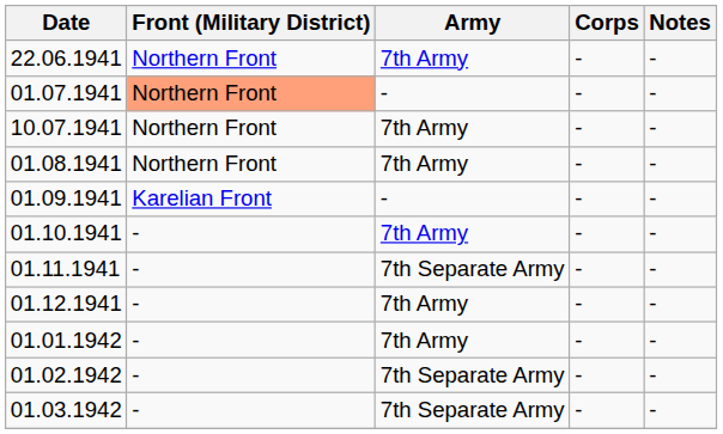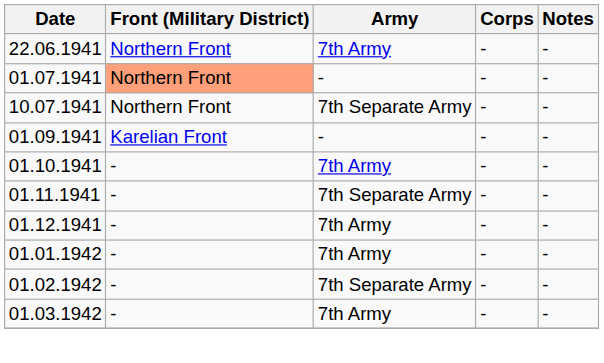 <table class="wikitable">
 <tr>
 <th>Date</th>
 <th>Front (Military District)</th>
 <th>Army</th>
 <th>Corps</th>
 <th>Notes</th>
 </tr>
 <tr>
 <td>22.06.1941</td>
 <td><a href='#'>Northern Front</a></td>
 <td><a href='#'>7th Army</a></td>
 <td>-</td>
 <td>-</td>
 </tr>
 <tr>
 <td>01.07.1941</td>
 <td style="background: lightsalmon;">Northern Front</td>
 <td>-</td>
 <td>-</td>
 <td>-</td>
 </tr>
 <tr>
 <td>10.07.1941</td>
 <td>Northern Front</td>
-<td>7th Army</td>
-<td>-</td>
-<td>-</td>
-</tr>
-<tr>
-<td>01.08.1941</td>
-<td>Northern Front</td>
-<td>7th Army</td>
+<td>7th Separate Army</td>
 <td>-</td>
 <td>-</td>
 </tr>
 <tr>
 <td>01.09.1941</td>
 <td><a href='#'>Karelian Front</a></td>
 <td>-</td>
 <td>-</td>
 <td>-</td>
 </tr>
 <tr>
 <td>01.10.1941</td>
 <td>-</td>
 <td><a href='#'>7th Army</a></td>
 <td>-</td>
 <td>-</td>
 </tr>
 <tr>
 <td>01.11.1941</td>
 <td>-</td>
 <td>7th Separate Army</td>
 <td>-</td>
 <td>-</td>
 </tr>
 <tr>
 <td>01.12.1941</td>
 <td>-</td>
 <td>7th Army</td>
 <td>-</td>
 <td>-</td>
 </tr>
 <tr>
 <td>01.01.1942</td>
 <td>-</td>
 <td>7th Army</td>
 <td>-</td>
 <td>-</td>
 </tr>
 <tr>
 <td>01.02.1942</td>
 <td>-</td>
 <td>7th Separate Army</td>
 <td>-</td>
 <td>-</td>
 </tr>
 <tr>
 <td>01.03.1942</td>
 <td>-</td>
-<td>7th Separate Army</td>
+<td>7th Army</td>
 <td>-</td>
 <td>-</td>
 </tr>
 <tr>
 </tr>
 </table>
